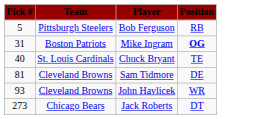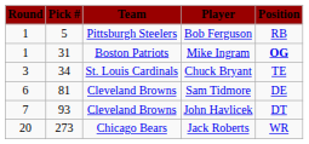 <table class="wikitable" style="text-align:center">
 <tr style="background:#900;">
+<td><strong><span>Round</span></strong></td>
 <td><strong><span>Pick #</span></strong></td>
 <td><strong><span>Team</span></strong></td>
 <td><strong><span>Player</span></strong></td>
 <td><strong><span>Position</span></strong></td>
 </tr>
 <tr>
+<td>1</td>
 <td align=center>5</td>
 <td><a href='#'>Pittsburgh Steelers</a></td>
 <td><a href='#'>Bob Ferguson</a></td>
 <td><a href='#'>RB</a></td>
 </tr>
 <tr>
+<td>1</td>
 <td align=center>31</td>
 <td><a href='#'>Boston Patriots</a></td>
 <td><a href='#'>Mike Ingram</a></td>
 <td><strong><a href='#'>OG</a></strong></td>
 </tr>
 <tr>
-<td align=center>40</td>
+<td>3</td>
+<td align=center>34</td>
 <td><a href='#'>St. Louis Cardinals</a></td>
 <td><a href='#'>Chuck Bryant</a></td>
 <td><a href='#'>TE</a></td>
 </tr>
 <tr>
+<td>6</td>
 <td align=center>81</td>
 <td><a href='#'>Cleveland Browns</a></td>
 <td><a href='#'>Sam Tidmore</a></td>
 <td><a href='#'>DE</a></td>
 </tr>
 <tr>
+<td>7</td>
 <td align=center>93</td>
 <td><a href='#'>Cleveland Browns</a></td>
 <td><a href='#'>John Havlicek</a></td>
-<td><a href='#'>WR</a></td>
+<td><a href='#'>DT</a></td>
 </tr>
 <tr>
+<td>20</td>
 <td align=center>273</td>
 <td><a href='#'>Chicago Bears</a></td>
 <td><a href='#'>Jack Roberts</a></td>
-<td><a href='#'>DT</a></td>
+<td><a href='#'>WR</a></td>
 </tr>
 </table>
